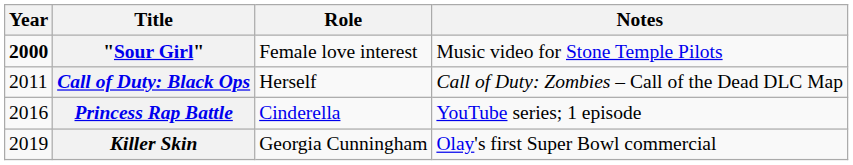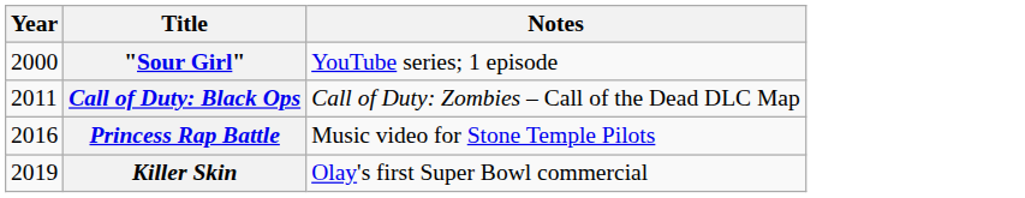 <table class="wikitable plainrowheaders sortable">
 <tr>
 <th scope="col">Year</th>
 <th scope="col">Title</th>
-<th scope="col">Role</th>
 <th scope="col" class="unsortable">Notes</th>
 </tr>
 <tr>
-<td><strong>2000</strong></td>
+<td>2000</td>
 <th scope="row">"<a href='#'>Sour Girl</a>"</th>
-<td>Female love interest</td>
-<td>Music video for <a href='#'>Stone Temple Pilots</a></td>
+<td><a href='#'>YouTube</a> series; 1 episode</td>
 </tr>
 <tr>
 <td>2011 </td>
 <th scope="row"><em><a href='#'>Call of Duty: Black Ops</a></em></th>
-<td>Herself</td>
 <td><em>Call of Duty: Zombies</em> – Call of the Dead DLC Map</td>
 </tr>
 <tr>
 <td>2016</td>
 <th scope="row"><em><a href='#'>Princess Rap Battle</a></em></th>
-<td><a href='#'>Cinderella</a></td>
-<td><a href='#'>YouTube</a> series; 1 episode</td>
+<td>Music video for <a href='#'>Stone Temple Pilots</a></td>
 </tr>
 <tr>
 <td>2019</td>
 <th scope="row"><em>Killer Skin</em></th>
-<td>Georgia Cunningham</td>
 <td><a href='#'>Olay</a>'s first Super Bowl commercial</td>
 </tr>
 </table>
